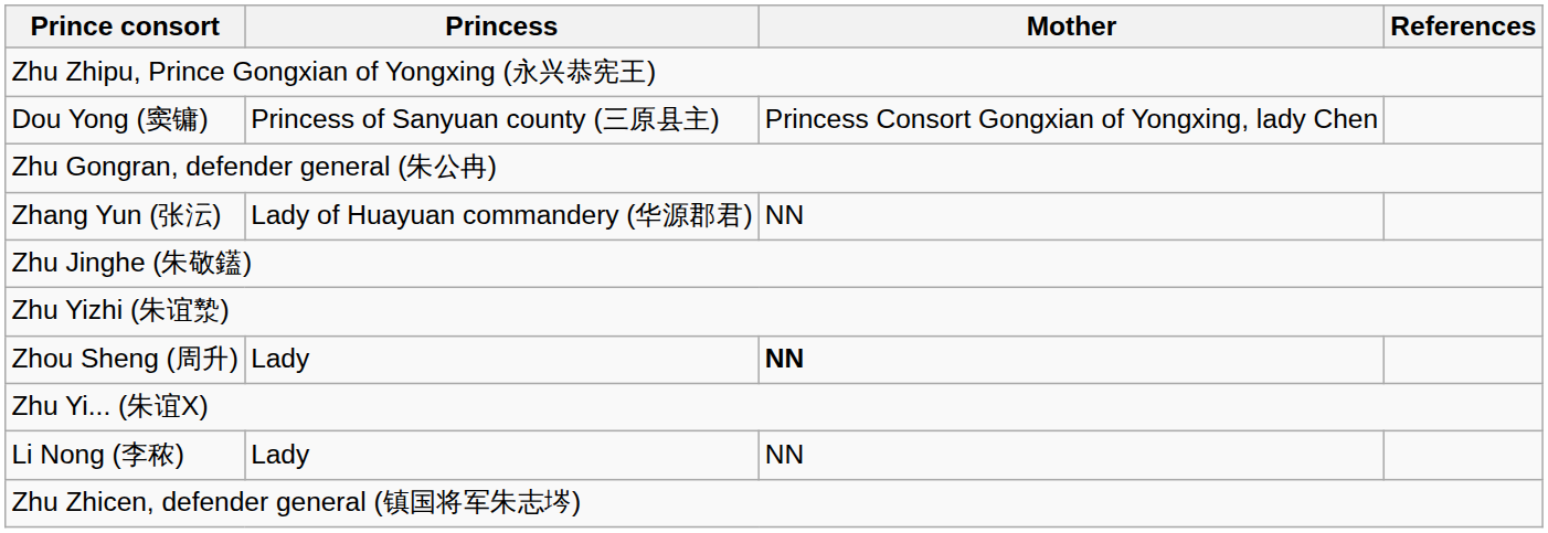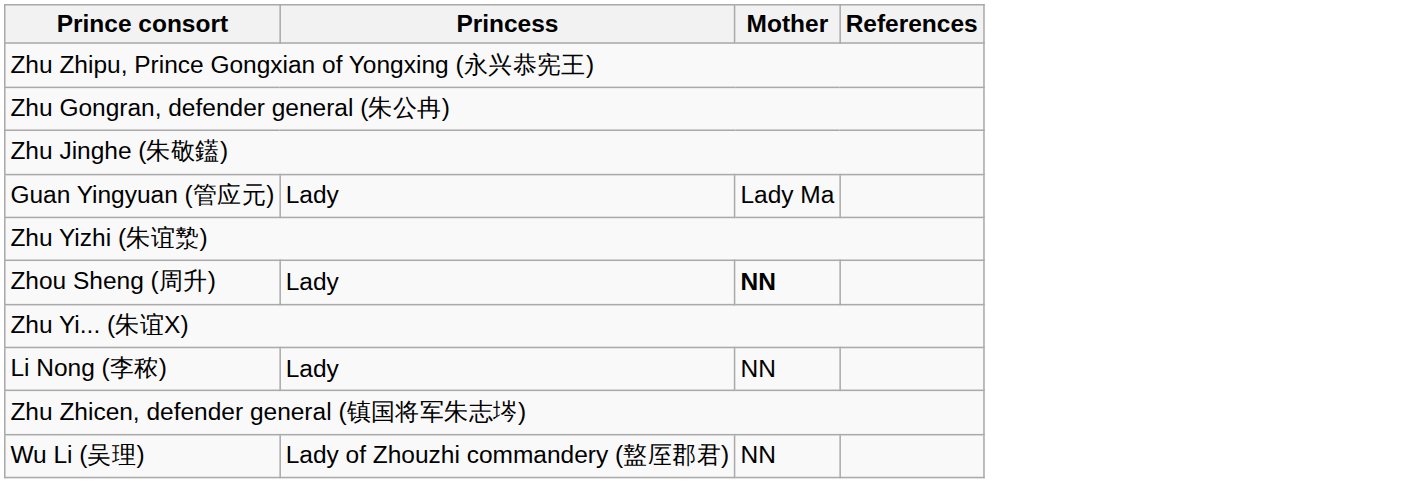 <table class="wikitable">
 <tr>
 <th>Prince consort</th>
 <th>Princess</th>
 <th>Mother</th>
 <th>References</th>
 </tr>
 <tr>
 <td colspan="4">Zhu Zhipu, Prince Gongxian of Yongxing (永兴恭宪王)</td>
 </tr>
 <tr>
-<td>Dou Yong (窦镛)</td>
-<td>Princess of Sanyuan county (三原县主)</td>
-<td>Princess Consort Gongxian of Yongxing, lady Chen</td>
-<td></td>
-</tr>
-<tr>
 <td colspan="4">Zhu Gongran, defender general (朱公冉)</td>
 </tr>
 <tr>
-<td>Zhang Yun (张沄)</td>
-<td>Lady of Huayuan commandery (华源郡君)</td>
-<td>NN</td>
-<td></td>
+<td colspan="4">Zhu Jinghe (朱敬鑉)</td>
 </tr>
 <tr>
-<td colspan="4">Zhu Jinghe (朱敬鑉)</td>
+<td>Guan Yingyuan (管应元)</td>
+<td>Lady</td>
+<td>Lady Ma</td>
+<td></td>
 </tr>
 <tr>
 <td colspan="4">Zhu Yizhi (朱谊漐)</td>
 </tr>
 <tr>
 <td>Zhou Sheng (周升)</td>
 <td>Lady</td>
 <td><strong>NN</strong></td>
 <td></td>
 </tr>
 <tr>
 <td colspan="4">Zhu Yi... (朱谊X)</td>
 </tr>
 <tr>
 <td>Li Nong (李秾)</td>
 <td>Lady</td>
 <td>NN</td>
 <td></td>
 </tr>
 <tr>
 <td colspan="4">Zhu Zhicen, defender general (镇国将军朱志埁)</td>
 </tr>
+<tr>
+<td>Wu Li (吴理)</td>
+<td>Lady of Zhouzhi commandery (盩厔郡君)</td>
+<td>NN</td>
+<td></td>
+</tr>
 </table>
